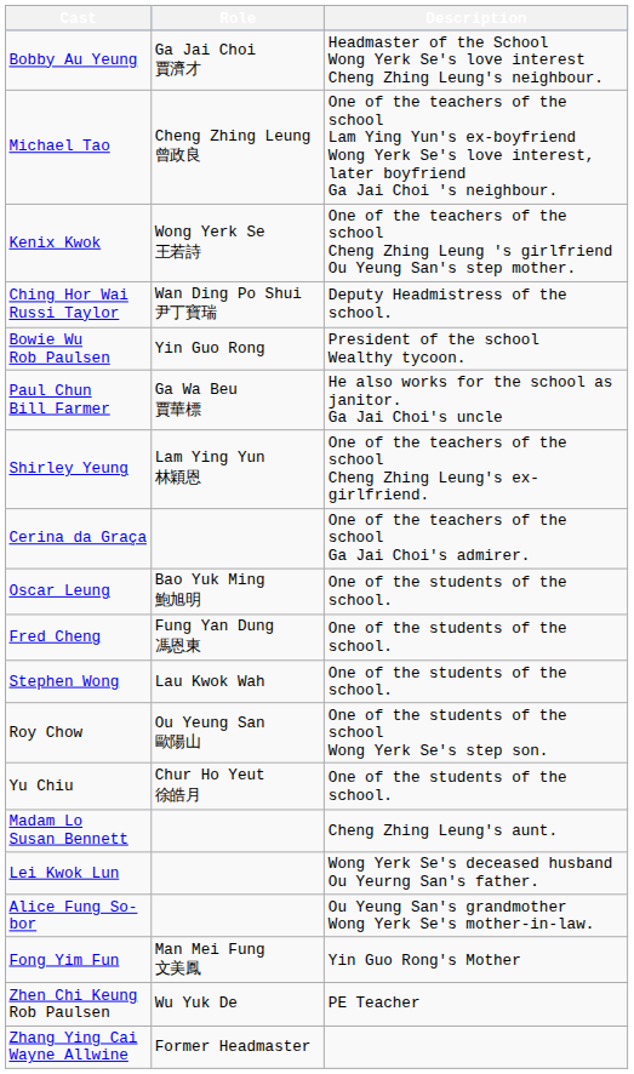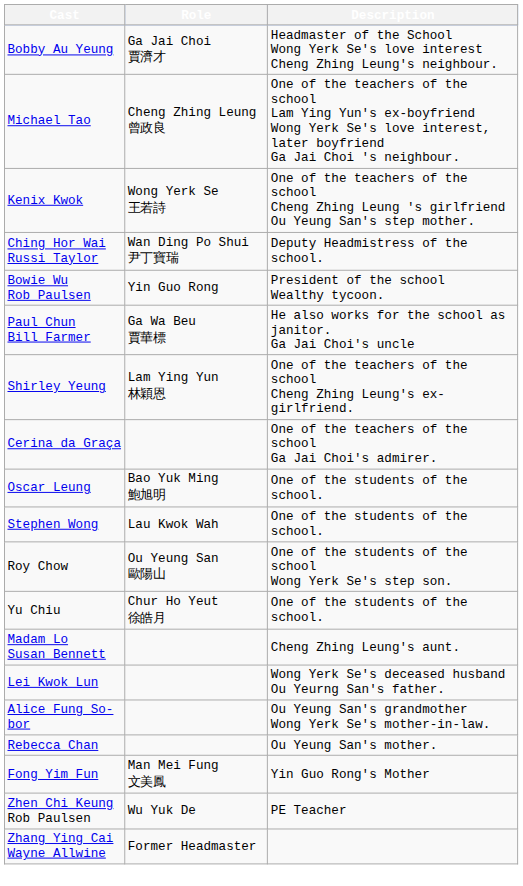 <table class="wikitable" width="60%">
 <tr style="background:cornflowerblue; color:white" align=center>
 <th style="width:6%">Cast</th>
 <th style="width:6%">Role</th>
 <th style="width:15%">Description</th>
 </tr>
 <tr>
 <td><a href='#'>Bobby Au Yeung</a><br></td>
 <td>Ga Jai Choi  <br> 賈濟才</td>
 <td>Headmaster of the School<br>Wong Yerk Se's love interest<br>Cheng Zhing Leung's neighbour.</td>
 </tr>
 <tr>
 <td><a href='#'>Michael Tao</a><br></td>
 <td>Cheng Zhing Leung  <br> 曾政良</td>
 <td>One of the teachers of the school<br>Lam Ying Yun's ex-boyfriend<br>Wong Yerk Se's love interest, later boyfriend<br>Ga Jai Choi 's neighbour.</td>
 </tr>
 <tr>
 <td><a href='#'>Kenix Kwok</a><br></td>
 <td>Wong Yerk Se <br>  王若詩</td>
 <td>One of the teachers of the school<br>Cheng Zhing Leung 's girlfriend<br>Ou Yeung San's step mother.</td>
 </tr>
 <tr>
 <td><a href='#'>Ching Hor Wai</a><br><a href='#'>Russi Taylor</a></td>
 <td>Wan Ding Po Shui <br> 尹丁寶瑞</td>
 <td>Deputy Headmistress of the school.</td>
 </tr>
 <tr>
 <td><a href='#'>Bowie Wu</a><br><a href='#'>Rob Paulsen</a></td>
 <td>Yin Guo Rong</td>
 <td>President of the school<br>Wealthy tycoon.</td>
 </tr>
 <tr>
 <td><a href='#'>Paul Chun</a><br><a href='#'>Bill Farmer</a></td>
 <td>Ga Wa Beu <br>  賈華標</td>
 <td>He also works for the school as janitor. <br> Ga Jai Choi's uncle</td>
 </tr>
 <tr>
 <td><a href='#'>Shirley Yeung</a></td>
 <td>Lam Ying Yun <br> 林穎恩</td>
 <td>One of the teachers of the school<br>Cheng Zhing Leung's ex-girlfriend.</td>
 </tr>
 <tr>
 <td><a href='#'>Cerina da Graça</a></td>
 <td></td>
 <td>One of the teachers of the school<br>Ga Jai Choi's admirer.</td>
 </tr>
 <tr>
 <td><a href='#'>Oscar Leung</a></td>
 <td>Bao Yuk Ming<br> 鮑旭明</td>
 <td>One of the students of the school.</td>
 </tr>
 <tr>
-<td><a href='#'>Fred Cheng</a></td>
-<td>Fung Yan Dung<br> 馮恩東</td>
-<td>One of the students of the school.</td>
-</tr>
-<tr>
 <td><a href='#'>Stephen Wong</a></td>
 <td>Lau Kwok Wah</td>
 <td>One of the students of the school.</td>
 </tr>
 <tr>
 <td>Roy Chow</td>
 <td>Ou Yeung San <br> 歐陽山</td>
 <td>One of the students of the school<br>Wong Yerk Se's step son.</td>
 </tr>
 <tr>
 <td>Yu Chiu</td>
 <td>Chur Ho Yeut <br> 徐皓月</td>
 <td>One of the students of the school.</td>
 </tr>
 <tr>
 <td><a href='#'>Madam Lo</a><br><a href='#'>Susan Bennett</a></td>
 <td></td>
 <td>Cheng Zhing Leung's aunt.</td>
 </tr>
 <tr>
 <td><a href='#'>Lei Kwok Lun</a></td>
 <td></td>
 <td>Wong Yerk Se's deceased husband<br>Ou Yeurng San's father.</td>
 </tr>
 <tr>
 <td><a href='#'>Alice Fung So-bor</a></td>
 <td></td>
 <td>Ou Yeung San's grandmother<br>Wong Yerk Se's mother-in-law.</td>
 </tr>
 <tr>
+<td><a href='#'>Rebecca Chan</a></td>
+<td></td>
+<td>Ou Yeung San's mother.</td>
+</tr>
+<tr>
 <td><a href='#'>Fong Yim Fun</a></td>
 <td>Man Mei Fung <br> 文美鳳</td>
 <td>Yin Guo Rong's Mother</td>
 </tr>
 <tr>
 <td><a href='#'>Zhen Chi Keung</a><br>Rob Paulsen</td>
 <td>Wu Yuk De</td>
 <td>PE Teacher</td>
 </tr>
 <tr>
 <td><a href='#'>Zhang Ying Cai</a><br><a href='#'>Wayne Allwine</a></td>
 <td>Former Headmaster</td>
 <td></td>
 </tr>
 </table>
